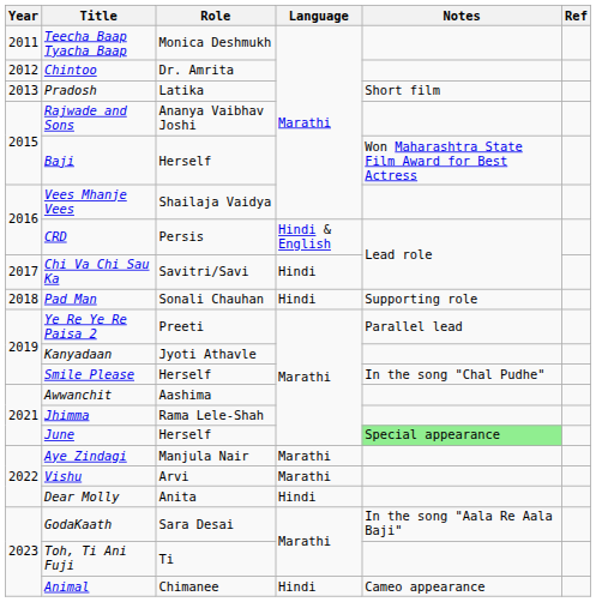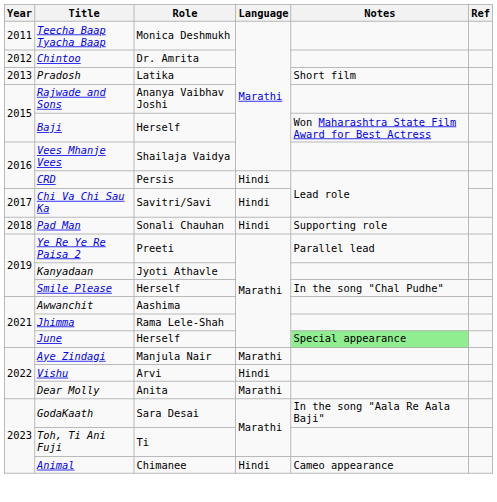 <table class="wikitable sortable">
 <tr>
 <th>Year</th>
 <th>Title</th>
 <th>Role</th>
 <th>Language</th>
 <th>Notes</th>
 <th>Ref</th>
 </tr>
 <tr>
 <td>2011</td>
 <td><em><a href='#'>Teecha Baap Tyacha Baap</a></em></td>
 <td>Monica Deshmukh</td>
 <td rowspan="6"><a href='#'>Marathi</a></td>
 <td></td>
 <td></td>
 </tr>
 <tr>
 <td>2012</td>
 <td><a href='#'><em>Chintoo</em></a></td>
 <td>Dr. Amrita</td>
 <td></td>
 <td></td>
 </tr>
 <tr>
 <td>2013</td>
 <td><em>Pradosh</em></td>
 <td>Latika</td>
 <td>Short film</td>
 <td></td>
 </tr>
 <tr>
 <td rowspan="2">2015</td>
 <td><em><a href='#'>Rajwade and Sons</a></em></td>
 <td>Ananya Vaibhav Joshi</td>
 <td></td>
 <td></td>
 </tr>
 <tr>
 <td><a href='#'><em>Baji</em></a></td>
 <td>Herself</td>
 <td>Won <a href='#'>Maharashtra State Film Award for Best Actress</a></td>
 <td></td>
 </tr>
 <tr>
 <td rowspan="2">2016</td>
 <td><a href='#'><em>Vees Mhanje Vees</em></a></td>
 <td>Shailaja Vaidya</td>
 <td></td>
 <td></td>
 </tr>
 <tr>
 <td><em><a href='#'>CRD</a></em></td>
 <td>Persis</td>
-<td><a href='#'>Hindi</a> & <a href='#'>English</a></td>
+<td>Hindi</td>
 <td rowspan="2">Lead role</td>
 <td></td>
 </tr>
 <tr>
 <td>2017</td>
 <td><em><a href='#'>Chi Va Chi Sau Ka</a></em></td>
 <td>Savitri/Savi</td>
 <td>Hindi</td>
 <td><em></em></td>
 </tr>
 <tr>
 <td>2018</td>
 <td><a href='#'><em>Pad Man</em></a></td>
 <td>Sonali Chauhan</td>
 <td>Hindi</td>
 <td>Supporting role</td>
 <td></td>
 </tr>
 <tr>
 <td rowspan="3">2019</td>
 <td><em><a href='#'>Ye Re Ye Re Paisa 2</a></em></td>
 <td>Preeti</td>
 <td rowspan="6">Marathi</td>
 <td>Parallel lead</td>
 <td></td>
 </tr>
 <tr>
 <td><em>Kanyadaan</em></td>
 <td>Jyoti Athavle</td>
 <td></td>
 <td></td>
 </tr>
 <tr>
 <td><em><a href='#'>Smile Please</a></em></td>
 <td>Herself</td>
 <td>In the song "Chal Pudhe"</td>
 <td></td>
 </tr>
 <tr>
 <td rowspan="3">2021</td>
 <td><em>Awwanchit</em></td>
 <td>Aashima</td>
 <td></td>
 <td></td>
 </tr>
 <tr>
 <td><em><a href='#'>Jhimma</a></em></td>
 <td>Rama Lele-Shah</td>
 <td></td>
 <td></td>
 </tr>
 <tr>
 <td><a href='#'><em>June</em></a></td>
 <td>Herself</td>
 <td style="background: lightgreen;">Special appearance</td>
 <td><em></em></td>
 </tr>
 <tr>
 <td rowspan="3">2022</td>
 <td><a href='#'><em>Aye Zindagi</em></a></td>
 <td>Manjula Nair</td>
 <td>Marathi</td>
 <td></td>
 <td></td>
 </tr>
 <tr>
 <td><em><a href='#'>Vishu</a></em></td>
 <td>Arvi</td>
-<td>Marathi</td>
+<td>Hindi</td>
 <td></td>
 <td></td>
 </tr>
 <tr>
 <td><em>Dear Molly</em></td>
 <td>Anita</td>
-<td>Hindi</td>
+<td>Marathi</td>
 <td></td>
 <td><em></em></td>
 </tr>
 <tr>
 <td rowspan="3">2023</td>
 <td><em>GodaKaath</em></td>
 <td>Sara Desai</td>
 <td rowspan="2">Marathi</td>
 <td>In the song "Aala Re Aala Baji"</td>
 <td><em></em></td>
 </tr>
 <tr>
 <td><em>Toh, Ti Ani Fuji</em></td>
 <td>Ti</td>
 <td></td>
 <td><em></em></td>
 </tr>
 <tr>
 <td><em><a href='#'>Animal</a></em></td>
 <td>Chimanee</td>
 <td>Hindi</td>
 <td>Cameo appearance</td>
 <td></td>
 </tr>
 </table>
